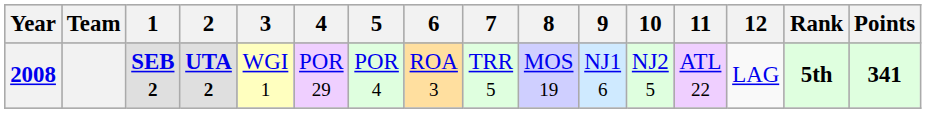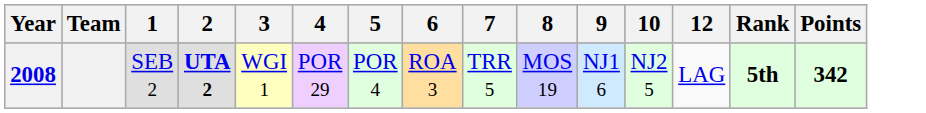 <table class="wikitable" style="text-align:center; font-size:90%">
 <tr>
 <th>Year</th>
 <th>Team</th>
 <th>1</th>
 <th>2</th>
 <th>3</th>
 <th>4</th>
 <th>5</th>
 <th>6</th>
 <th>7</th>
 <th>8</th>
 <th>9</th>
 <th>10</th>
-<th>11</th>
 <th>12</th>
 <th>Rank</th>
 <th>Points</th>
 </tr>
 <tr>
 <th><a href='#'>2008</a></th>
 <th></th>
-<td style="background:#DFDFDF;"><strong><a href='#'>SEB</a><br> <small>2</small></strong></td>
+<td style="background:#DFDFDF;"><a href='#'>SEB</a><br> <small>2</small></td>
 <td style="background:#DFDFDF;"><strong><a href='#'>UTA</a><br> <small>2</small></strong></td>
 <td style="background:#FFFFBF;"><a href='#'>WGI</a> <br><small>1</small></td>
 <td style="background:#EFCFFF;"><a href='#'>POR</a><br> <small>29</small></td>
 <td style="background:#DFFFDF;"><a href='#'>POR</a> <br><small>4</small></td>
 <td style="background:#FFDF9F;"><a href='#'>ROA</a><br> <small>3</small></td>
 <td style="background:#DFFFDF;"><a href='#'>TRR</a><br><small>5</small></td>
 <td style="background:#CFCFFF;"><a href='#'>MOS</a><br> <small>19</small></td>
 <td style="background:#CFEAFF;"><a href='#'>NJ1</a><br> <small>6</small></td>
 <td style="background:#DFFFDF;"><a href='#'>NJ2</a><br> <small>5</small></td>
-<td style="background:#EFCFFF;"><a href='#'>ATL</a><br> <small>22</small></td>
 <td><a href='#'>LAG</a></td>
 <td style="background:#DFFFDF;"><strong>5th</strong></td>
-<td style="background:#DFFFDF;"><strong>341</strong></td>
+<td style="background:#DFFFDF;"><strong>342</strong></td>
 </tr>
 </table>
